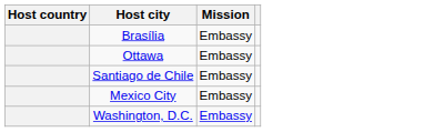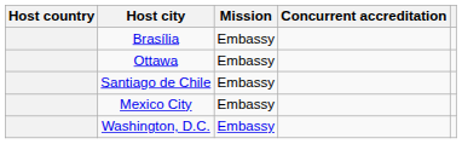 <table class="wikitable plainrowheaders" style="text-align:center;">
 <tr>
 <th scope="col">Host country</th>
 <th scope="col">Host city</th>
 <th scope="col">Mission</th>
+<th scope="col">Concurrent accreditation</th>
 <th scope="col"></th>
 </tr>
 <tr>
 <th scope="row"></th>
 <td><a href='#'>Brasília</a></td>
 <td>Embassy</td>
 <td></td>
+<td></td>
 </tr>
 <tr>
 <th scope="row"></th>
 <td><a href='#'>Ottawa</a></td>
 <td>Embassy</td>
+<td></td>
 <td></td>
 </tr>
 <tr>
 <th scope="row"></th>
 <td><a href='#'>Santiago de Chile</a></td>
 <td>Embassy</td>
 <td></td>
+<td></td>
 </tr>
 <tr>
 <th scope="row"></th>
 <td><a href='#'>Mexico City</a></td>
 <td>Embassy</td>
+<td></td>
 <td></td>
 </tr>
 <tr>
 <th scope="row"></th>
 <td><a href='#'>Washington, D.C.</a></td>
 <td><a href='#'>Embassy</a></td>
 <td></td>
+<td></td>
 </tr>
 </table>
